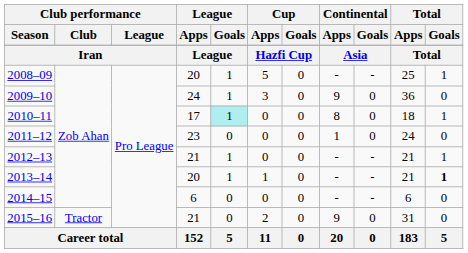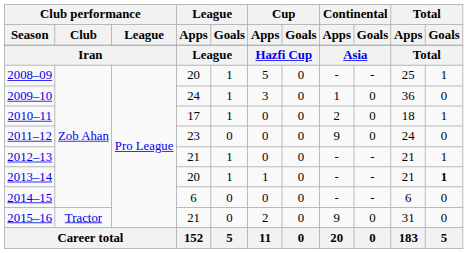 <table class="wikitable" style="text-align:center">
 <tr>
 <th colspan=3>Club performance</th>
 <th colspan=2>League</th>
 <th colspan=2>Cup</th>
 <th colspan=2>Continental</th>
 <th colspan=2>Total</th>
 </tr>
 <tr>
 <th>Season</th>
 <th>Club</th>
 <th>League</th>
 <th>Apps</th>
 <th>Goals</th>
 <th>Apps</th>
 <th>Goals</th>
 <th>Apps</th>
 <th>Goals</th>
 <th>Apps</th>
 <th>Goals</th>
 </tr>
 <tr>
 </tr>
 <tr>
 <th colspan=3>Iran</th>
 <th colspan=2>League</th>
 <th colspan=2><a href='#'>Hazfi Cup</a></th>
 <th colspan=2><a href='#'>Asia</a></th>
 <th colspan=2>Total</th>
 </tr>
 <tr>
 <td><a href='#'>2008–09</a></td>
 <td rowspan="7"><a href='#'>Zob Ahan</a></td>
 <td rowspan="8"><a href='#'>Pro League</a></td>
 <td>20</td>
 <td>1</td>
 <td>5</td>
 <td>0</td>
 <td>-</td>
 <td>-</td>
 <td>25</td>
 <td>1</td>
 </tr>
 <tr>
 <td><a href='#'>2009–10</a></td>
 <td>24</td>
 <td>1</td>
 <td>3</td>
 <td>0</td>
-<td>9</td>
+<td>1</td>
 <td>0</td>
 <td>36</td>
 <td>0</td>
 </tr>
 <tr>
 <td><a href='#'>2010–11</a></td>
 <td>17</td>
-<td style="background: paleturquoise;">1</td>
+<td>1</td>
 <td>0</td>
 <td>0</td>
-<td>8</td>
+<td>2</td>
 <td>0</td>
 <td>18</td>
 <td>1</td>
 </tr>
 <tr>
 <td><a href='#'>2011–12</a></td>
 <td>23</td>
 <td>0</td>
 <td>0</td>
 <td>0</td>
-<td>1</td>
+<td>9</td>
 <td>0</td>
 <td>24</td>
 <td>0</td>
 </tr>
 <tr>
 <td><a href='#'>2012–13</a></td>
 <td>21</td>
 <td>1</td>
 <td>0</td>
 <td>0</td>
 <td>-</td>
 <td>-</td>
 <td>21</td>
 <td>1</td>
 </tr>
 <tr>
 <td><a href='#'>2013–14</a></td>
 <td>20</td>
 <td>1</td>
 <td>1</td>
 <td>0</td>
 <td>-</td>
 <td>-</td>
 <td>21</td>
 <td><strong>1</strong></td>
 </tr>
 <tr>
 <td><a href='#'>2014–15</a></td>
 <td>6</td>
 <td>0</td>
 <td>0</td>
 <td>0</td>
 <td>-</td>
 <td>-</td>
 <td>6</td>
 <td>0</td>
 </tr>
 <tr>
 <td><a href='#'>2015–16</a></td>
 <td><a href='#'>Tractor</a></td>
 <td>21</td>
 <td>0</td>
 <td>2</td>
 <td>0</td>
 <td>9</td>
 <td>0</td>
 <td>31</td>
 <td>0</td>
 </tr>
 <tr>
 <th colspan=3>Career total</th>
 <th>152</th>
 <th>5</th>
 <th>11</th>
 <th>0</th>
 <th>20</th>
 <th>0</th>
 <th>183</th>
 <th>5</th>
 </tr>
 </table>
